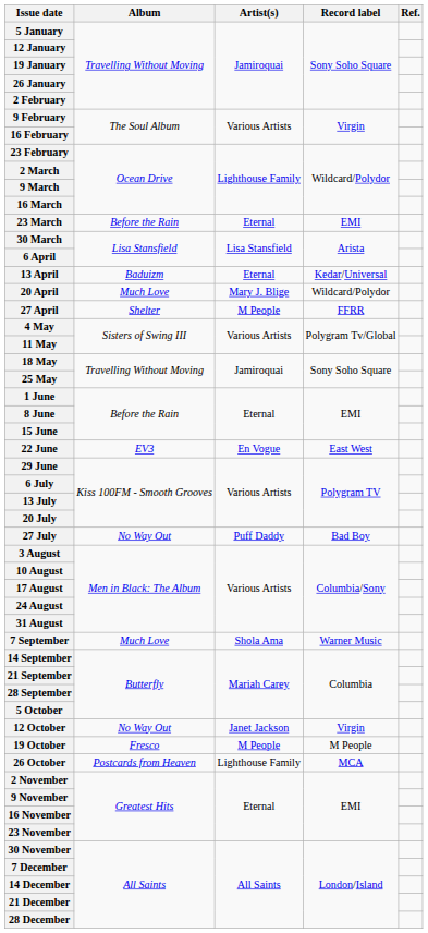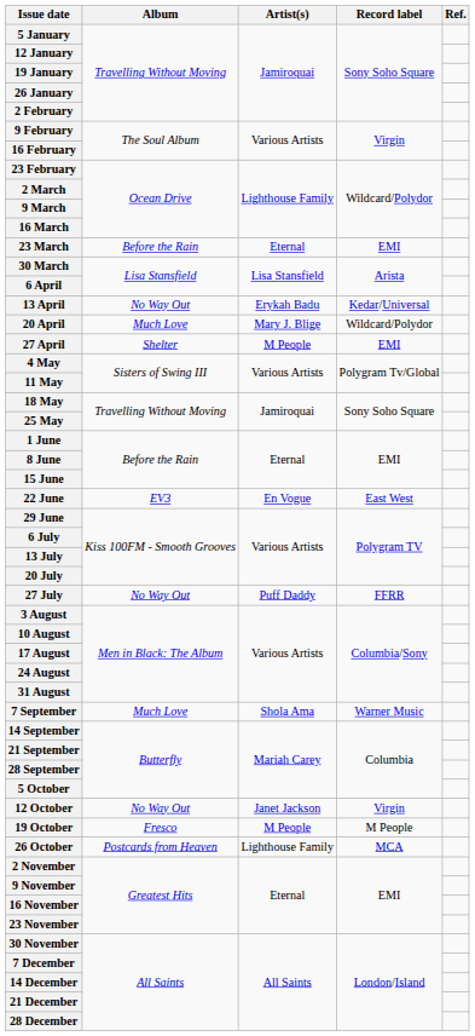 <table class="wikitable plainrowheaders">
 <tr>
 <th scope=col>Issue date</th>
 <th scope=col>Album</th>
 <th scope=col>Artist(s)</th>
 <th scope=col>Record label</th>
 <th scope=col>Ref.</th>
 </tr>
 <tr>
 <th scope=row>5 January</th>
 <td align="center" rowspan="5"><em><a href='#'>Travelling Without Moving</a></em></td>
 <td align="center" rowspan="5"><a href='#'>Jamiroquai</a></td>
 <td align="center" rowspan="5"><a href='#'>Sony Soho Square</a></td>
 <td align="center"></td>
 </tr>
 <tr>
 <th scope=row>12 January</th>
 <td align="center"></td>
 </tr>
 <tr>
 <th scope=row>19 January</th>
 <td align="center"></td>
 </tr>
 <tr>
 <th scope=row>26 January</th>
 <td align="center"></td>
 </tr>
 <tr>
 <th scope=row>2 February</th>
 <td align="center"></td>
 </tr>
 <tr>
 <th scope=row>9 February</th>
 <td align="center" rowspan="2"><em>The Soul Album</em></td>
 <td align="center" rowspan="2">Various Artists</td>
 <td align="center" rowspan="2"><a href='#'>Virgin</a></td>
 <td align="center"></td>
 </tr>
 <tr>
 <th scope=row>16 February</th>
 <td align="center"></td>
 </tr>
 <tr>
 <th scope=row>23 February</th>
 <td align="center" rowspan="4"><em><a href='#'>Ocean Drive</a></em></td>
 <td align="center" rowspan="4"><a href='#'>Lighthouse Family</a></td>
 <td align="center" rowspan="4">Wildcard/<a href='#'>Polydor</a></td>
 <td align="center"></td>
 </tr>
 <tr>
 <th scope=row>2 March</th>
 <td align="center"></td>
 </tr>
 <tr>
 <th scope=row>9 March</th>
 <td align="center"></td>
 </tr>
 <tr>
 <th scope=row>16 March</th>
 <td align="center"></td>
 </tr>
 <tr>
 <th scope=row>23 March</th>
 <td align="center"><em><a href='#'>Before the Rain</a></em></td>
 <td align="center"><a href='#'>Eternal</a></td>
 <td align="center"><a href='#'>EMI</a></td>
 <td align="center"></td>
 </tr>
 <tr>
 <th scope=row>30 March</th>
 <td align="center" rowspan="2"><em><a href='#'>Lisa Stansfield</a></em></td>
 <td align="center" rowspan="2"><a href='#'>Lisa Stansfield</a></td>
 <td align="center" rowspan="2"><a href='#'>Arista</a></td>
 <td align="center"></td>
 </tr>
 <tr>
 <th scope=row>6 April</th>
 <td align="center"></td>
 </tr>
 <tr>
 <th scope=row>13 April</th>
-<td align="center"><em><a href='#'>Baduizm</a></em></td>
-<td align="center"><a href='#'>Eternal</a></td>
+<td align="center"><em><a href='#'>No Way Out</a></em></td>
+<td align="center"><a href='#'>Erykah Badu</a></td>
 <td align="center"><a href='#'>Kedar</a>/<a href='#'>Universal</a></td>
 <td align="center"></td>
 </tr>
 <tr>
 <th scope=row>20 April</th>
 <td align="center"><em><a href='#'>Much Love</a></em></td>
 <td align="center"><a href='#'>Mary J. Blige</a></td>
 <td align="center">Wildcard/Polydor</td>
 <td align="center"></td>
 </tr>
 <tr>
 <th scope=row>27 April</th>
 <td align="center"><em><a href='#'>Shelter</a></em></td>
 <td align="center"><a href='#'>M People</a></td>
-<td align="center"><a href='#'>FFRR</a></td>
+<td align="center"><a href='#'>EMI</a></td>
 <td align="center"></td>
 </tr>
 <tr>
 <th scope=row>4 May</th>
 <td align="center" rowspan="2"><em>Sisters of Swing III</em></td>
 <td align="center" rowspan="2">Various Artists</td>
 <td align="center" rowspan="2">Polygram Tv/Global</td>
 <td align="center"></td>
 </tr>
 <tr>
 <th scope=row>11 May</th>
 <td align="center"></td>
 </tr>
 <tr>
 <th scope=row>18 May</th>
 <td align="center" rowspan="2"><em>Travelling Without Moving</em></td>
 <td align="center" rowspan="2">Jamiroquai</td>
 <td align="center" rowspan="2">Sony Soho Square</td>
 <td align="center"></td>
 </tr>
 <tr>
 <th scope=row>25 May</th>
 <td align="center"></td>
 </tr>
 <tr>
 <th scope=row>1 June</th>
 <td align="center" rowspan="3"><em>Before the Rain</em></td>
 <td align="center" rowspan="3">Eternal</td>
 <td align="center" rowspan="3">EMI</td>
 <td align="center"></td>
 </tr>
 <tr>
 <th scope=row>8 June</th>
 <td align="center"></td>
 </tr>
 <tr>
 <th scope=row>15 June</th>
 <td align="center"></td>
 </tr>
 <tr>
 <th scope=row>22 June</th>
 <td align="center"><em><a href='#'>EV3</a></em></td>
 <td align="center"><a href='#'>En Vogue</a></td>
 <td align="center"><a href='#'>East West</a></td>
 <td align="center"></td>
 </tr>
 <tr>
 <th scope=row>29 June</th>
 <td align="center" rowspan="4"><em>Kiss 100FM - Smooth Grooves</em></td>
 <td align="center" rowspan="4">Various Artists</td>
 <td align="center" rowspan="4"><a href='#'>Polygram TV</a></td>
 <td align="center"></td>
 </tr>
 <tr>
 <th scope=row>6 July</th>
 <td align="center"></td>
 </tr>
 <tr>
 <th scope=row>13 July</th>
 <td align="center"></td>
 </tr>
 <tr>
 <th scope=row>20 July</th>
 <td align="center"></td>
 </tr>
 <tr>
 <th scope=row>27 July</th>
 <td align="center"><em><a href='#'>No Way Out</a></em></td>
 <td align="center"><a href='#'>Puff Daddy</a></td>
-<td align="center"><a href='#'>Bad Boy</a></td>
+<td align="center"><a href='#'>FFRR</a></td>
 <td align="center"></td>
 </tr>
 <tr>
 <th scope=row>3 August</th>
 <td align="center" rowspan="5"><em><a href='#'>Men in Black: The Album</a></em></td>
 <td align="center" rowspan="5">Various Artists</td>
 <td align="center" rowspan="5"><a href='#'>Columbia</a>/<a href='#'>Sony</a></td>
 <td align="center"></td>
 </tr>
 <tr>
 <th scope=row>10 August</th>
 <td align="center"></td>
 </tr>
 <tr>
 <th scope=row>17 August</th>
 <td align="center"></td>
 </tr>
 <tr>
 <th scope=row>24 August</th>
 <td align="center"></td>
 </tr>
 <tr>
 <th scope=row>31 August</th>
 <td align="center"></td>
 </tr>
 <tr>
 <th scope=row>7 September</th>
 <td align="center"><em><a href='#'>Much Love</a></em></td>
 <td align="center"><a href='#'>Shola Ama</a></td>
 <td align="center"><a href='#'>Warner Music</a></td>
 <td align="center"></td>
 </tr>
 <tr>
 <th scope=row>14 September</th>
 <td align="center" rowspan="4"><em><a href='#'>Butterfly</a></em></td>
 <td align="center" rowspan="4"><a href='#'>Mariah Carey</a></td>
 <td align="center" rowspan="4">Columbia</td>
 <td align="center"></td>
 </tr>
 <tr>
 <th scope=row>21 September</th>
 <td align="center"></td>
 </tr>
 <tr>
 <th scope=row>28 September</th>
 <td align="center"></td>
 </tr>
 <tr>
 <th scope=row>5 October</th>
 <td align="center"></td>
 </tr>
 <tr>
 <th scope=row>12 October</th>
 <td align="center"><em><a href='#'>No Way Out</a></em></td>
 <td align="center"><a href='#'>Janet Jackson</a></td>
 <td align="center"><a href='#'>Virgin</a></td>
 <td align="center"></td>
 </tr>
 <tr>
 <th scope=row>19 October</th>
 <td align="center"><em><a href='#'>Fresco</a></em></td>
 <td align="center"><a href='#'>M People</a></td>
 <td align="center">M People</td>
 <td align="center"></td>
 </tr>
 <tr>
 <th scope=row>26 October</th>
 <td align="center"><em><a href='#'>Postcards from Heaven</a></em></td>
 <td align="center">Lighthouse Family</td>
 <td align="center"><a href='#'>MCA</a></td>
 <td align="center"></td>
 </tr>
 <tr>
 <th scope=row>2 November</th>
 <td align="center" rowspan="4"><em><a href='#'>Greatest Hits</a></em></td>
 <td align="center" rowspan="4">Eternal</td>
 <td align="center" rowspan="4">EMI</td>
 <td align="center"></td>
 </tr>
 <tr>
 <th scope=row>9 November</th>
 <td align="center"></td>
 </tr>
 <tr>
 <th scope=row>16 November</th>
 <td align="center"></td>
 </tr>
 <tr>
 <th scope=row>23 November</th>
 <td align="center"></td>
 </tr>
 <tr>
 <th scope=row>30 November</th>
 <td align="center" rowspan="5"><em><a href='#'>All Saints</a></em></td>
 <td align="center" rowspan="5"><a href='#'>All Saints</a></td>
 <td align="center" rowspan="5"><a href='#'>London</a>/<a href='#'>Island</a></td>
 <td align="center"></td>
 </tr>
 <tr>
 <th scope=row>7 December</th>
 <td align="center"></td>
 </tr>
 <tr>
 <th scope=row>14 December</th>
 <td align="center"></td>
 </tr>
 <tr>
 <th scope=row>21 December</th>
 <td align="center"></td>
 </tr>
 <tr>
 <th scope=row>28 December</th>
 <td align="center"></td>
 </tr>
 </table>
